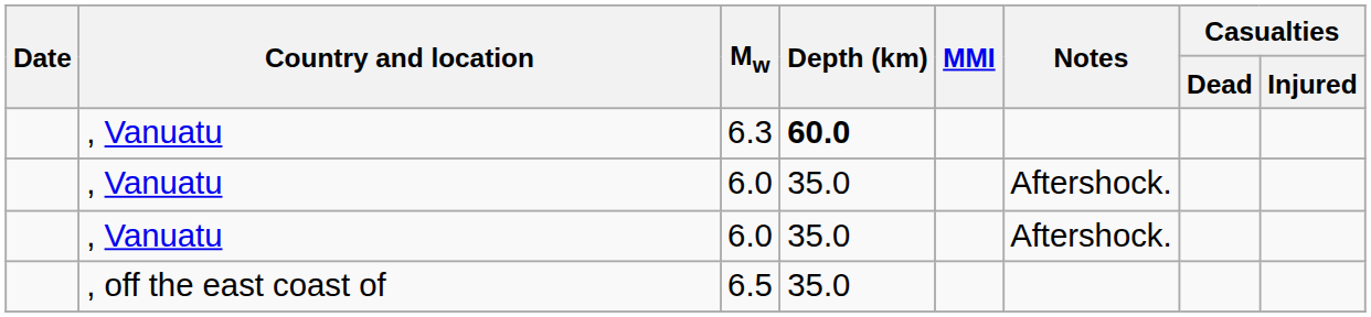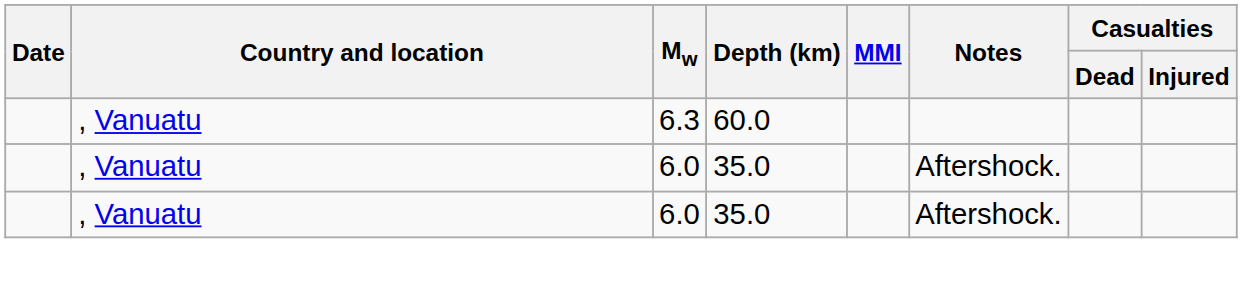 <table class="wikitable sortable sort-under" style="border:1px black; margin-left:1em;">
 <tr>
 <th rowspan="2"><small>Date</small></th>
 <th rowspan="2" style="width: 310px"><small>Country and location</small></th>
 <th rowspan="2"><small>M<sub>w</sub></small></th>
 <th rowspan="2"><small>Depth (km)</small></th>
 <th rowspan="2"><small><a href='#'>MMI</a></small></th>
 <th rowspan="2" class="unsortable"><small>Notes</small></th>
 <th colspan="2"><small>Casualties</small></th>
 </tr>
 <tr>
 <th><small>Dead</small></th>
 <th><small>Injured</small></th>
 </tr>
 <tr>
 <td></td>
 <td>, <a href='#'>Vanuatu</a></td>
 <td>6.3</td>
-<td><strong>60.0</strong></td>
+<td>60.0</td>
 <td></td>
 <td></td>
 <td></td>
 <td></td>
 </tr>
 <tr>
 <td></td>
 <td>, <a href='#'>Vanuatu</a></td>
 <td>6.0</td>
 <td>35.0</td>
 <td></td>
 <td>Aftershock.</td>
 <td></td>
 <td></td>
 </tr>
 <tr>
 <td></td>
 <td>, <a href='#'>Vanuatu</a></td>
 <td>6.0</td>
 <td>35.0</td>
 <td></td>
 <td>Aftershock.</td>
 <td></td>
 <td></td>
 </tr>
-<tr>
-<td></td>
-<td>, off the east coast of</td>
-<td>6.5</td>
-<td>35.0</td>
-<td></td>
-<td></td>
-<td></td>
-<td></td>
-</tr>
 </table>
